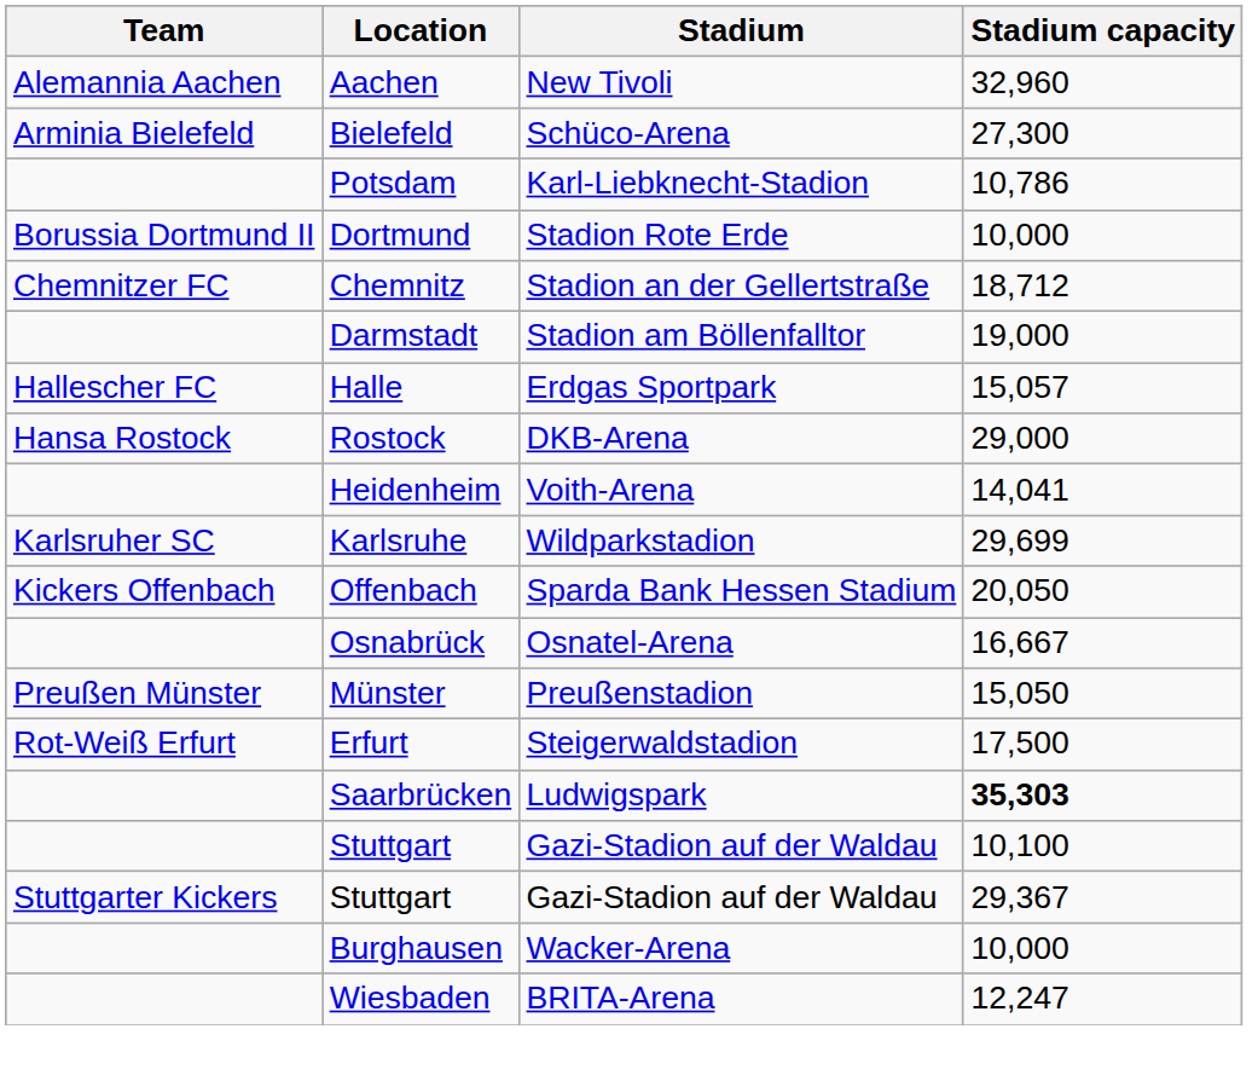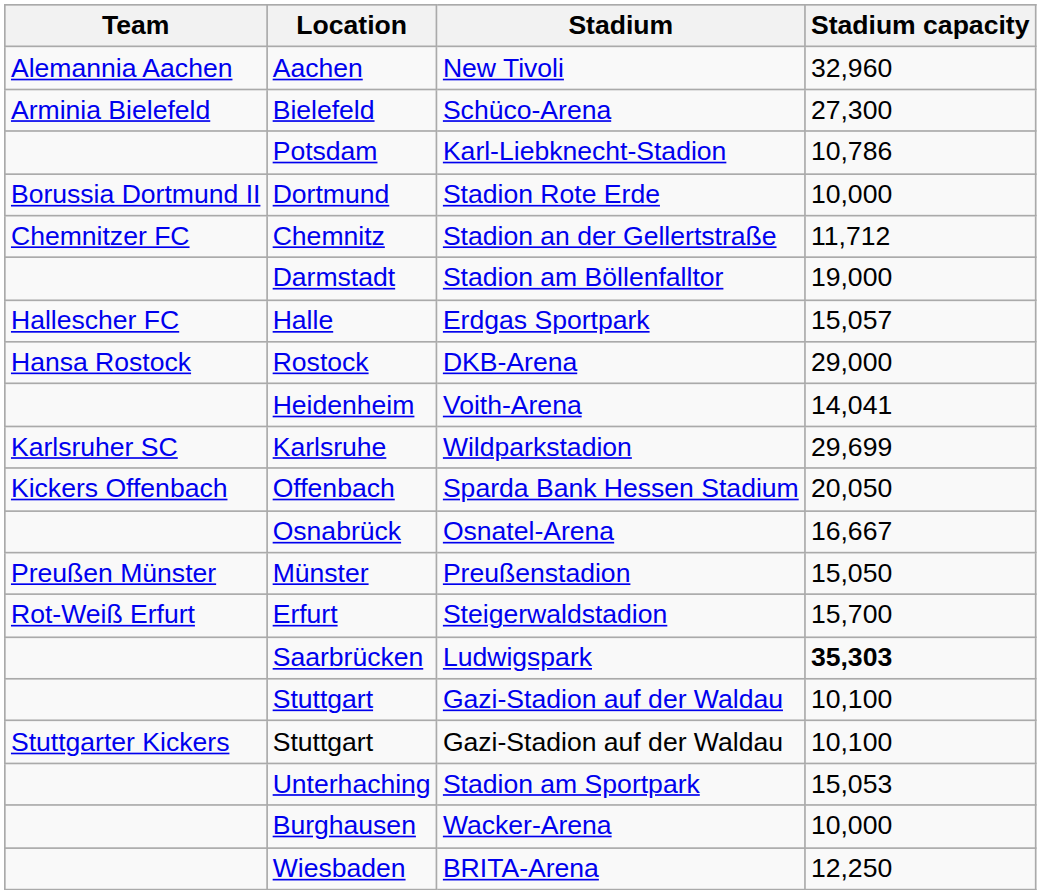 <table class="wikitable sortable" style="text-align: left;">
 <tr>
 <th>Team</th>
 <th>Location</th>
 <th>Stadium</th>
 <th>Stadium capacity</th>
 </tr>
 <tr>
 <td><a href='#'>Alemannia Aachen</a></td>
 <td><a href='#'>Aachen</a></td>
 <td><a href='#'>New Tivoli</a></td>
 <td>32,960</td>
 </tr>
 <tr>
 <td><a href='#'>Arminia Bielefeld</a></td>
 <td><a href='#'>Bielefeld</a></td>
 <td><a href='#'>Schüco-Arena</a></td>
 <td>27,300</td>
 </tr>
 <tr>
 <td></td>
 <td><a href='#'>Potsdam</a></td>
 <td><a href='#'>Karl-Liebknecht-Stadion</a></td>
 <td>10,786</td>
 </tr>
 <tr>
 <td><a href='#'>Borussia Dortmund II</a></td>
 <td><a href='#'>Dortmund</a></td>
 <td><a href='#'>Stadion Rote Erde</a></td>
 <td>10,000</td>
 </tr>
 <tr>
 <td><a href='#'>Chemnitzer FC</a></td>
 <td><a href='#'>Chemnitz</a></td>
 <td><a href='#'>Stadion an der Gellertstraße</a></td>
-<td>18,712</td>
+<td>11,712</td>
 </tr>
 <tr>
 <td></td>
 <td><a href='#'>Darmstadt</a></td>
 <td><a href='#'>Stadion am Böllenfalltor</a></td>
 <td>19,000</td>
 </tr>
 <tr>
 <td><a href='#'>Hallescher FC</a></td>
 <td><a href='#'>Halle</a></td>
 <td><a href='#'>Erdgas Sportpark</a></td>
 <td>15,057</td>
 </tr>
 <tr>
 <td><a href='#'>Hansa Rostock</a></td>
 <td><a href='#'>Rostock</a></td>
 <td><a href='#'>DKB-Arena</a></td>
 <td>29,000</td>
 </tr>
 <tr>
 <td></td>
 <td><a href='#'>Heidenheim</a></td>
 <td><a href='#'>Voith-Arena</a></td>
 <td>14,041</td>
 </tr>
 <tr>
 <td><a href='#'>Karlsruher SC</a></td>
 <td><a href='#'>Karlsruhe</a></td>
 <td><a href='#'>Wildparkstadion</a></td>
 <td>29,699</td>
 </tr>
 <tr>
 <td><a href='#'>Kickers Offenbach</a></td>
 <td><a href='#'>Offenbach</a></td>
 <td><a href='#'>Sparda Bank Hessen Stadium</a></td>
 <td>20,050</td>
 </tr>
 <tr>
 <td></td>
 <td><a href='#'>Osnabrück</a></td>
 <td><a href='#'>Osnatel-Arena</a></td>
 <td>16,667</td>
 </tr>
 <tr>
 <td><a href='#'>Preußen Münster</a></td>
 <td><a href='#'>Münster</a></td>
 <td><a href='#'>Preußenstadion</a></td>
 <td>15,050</td>
 </tr>
 <tr>
 <td><a href='#'>Rot-Weiß Erfurt</a></td>
 <td><a href='#'>Erfurt</a></td>
 <td><a href='#'>Steigerwaldstadion</a></td>
-<td>17,500</td>
+<td>15,700</td>
 </tr>
 <tr>
 <td></td>
 <td><a href='#'>Saarbrücken</a></td>
 <td><a href='#'>Ludwigspark</a></td>
 <td><strong>35,303</strong></td>
 </tr>
 <tr>
 <td></td>
 <td><a href='#'>Stuttgart</a></td>
 <td><a href='#'>Gazi-Stadion auf der Waldau</a></td>
 <td>10,100</td>
 </tr>
 <tr>
 <td><a href='#'>Stuttgarter Kickers</a></td>
 <td>Stuttgart</td>
 <td>Gazi-Stadion auf der Waldau</td>
-<td>29,367</td>
+<td>10,100</td>
+</tr>
+<tr>
+<td></td>
+<td><a href='#'>Unterhaching</a></td>
+<td><a href='#'>Stadion am Sportpark</a></td>
+<td>15,053</td>
 </tr>
 <tr>
 <td></td>
 <td><a href='#'>Burghausen</a></td>
 <td><a href='#'>Wacker-Arena</a></td>
 <td>10,000</td>
 </tr>
 <tr>
 <td></td>
 <td><a href='#'>Wiesbaden</a></td>
 <td><a href='#'>BRITA-Arena</a></td>
-<td>12,247</td>
+<td>12,250</td>
 </tr>
 </table>
